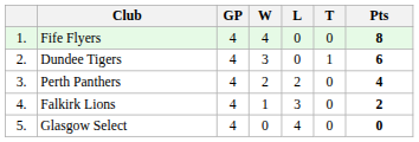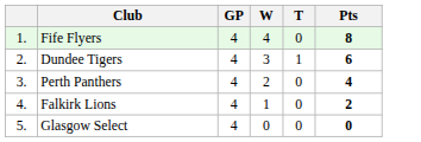 <table class="wikitable">
 <tr>
 <th width="30"></th>
 <th width="200">Club</th>
 <th width="30">GP</th>
 <th width="30">W</th>
-<th width="30">L</th>
 <th width="30">T</th>
 <th width="70">Pts</th>
 </tr>
 <tr bgcolor="#e6fae6" align="center">
 <td>1.</td>
 <td align="left">Fife Flyers</td>
 <td>4</td>
 <td>4</td>
 <td>0</td>
-<td>0</td>
 <td><strong>8</strong></td>
 </tr>
 <tr bgcolor="#FFFFFF" align="center">
 <td>2.</td>
 <td align="left">Dundee Tigers</td>
 <td>4</td>
 <td>3</td>
-<td>0</td>
 <td>1</td>
 <td><strong>6</strong></td>
 </tr>
 <tr bgcolor="#FFFFFF" align="center">
 <td>3.</td>
 <td align="left">Perth Panthers</td>
 <td>4</td>
-<td>2</td>
 <td>2</td>
 <td>0</td>
 <td><strong>4</strong></td>
 </tr>
 <tr bgcolor="#FFFFFF" align="center">
 <td>4.</td>
 <td align="left">Falkirk Lions</td>
 <td>4</td>
 <td>1</td>
-<td>3</td>
 <td>0</td>
 <td><strong>2</strong></td>
 </tr>
 <tr bgcolor="#FFFFFF" align="center">
 <td>5.</td>
 <td align="left">Glasgow Select</td>
 <td>4</td>
 <td>0</td>
-<td>4</td>
 <td>0</td>
 <td><strong>0</strong></td>
 </tr>
 </table>
